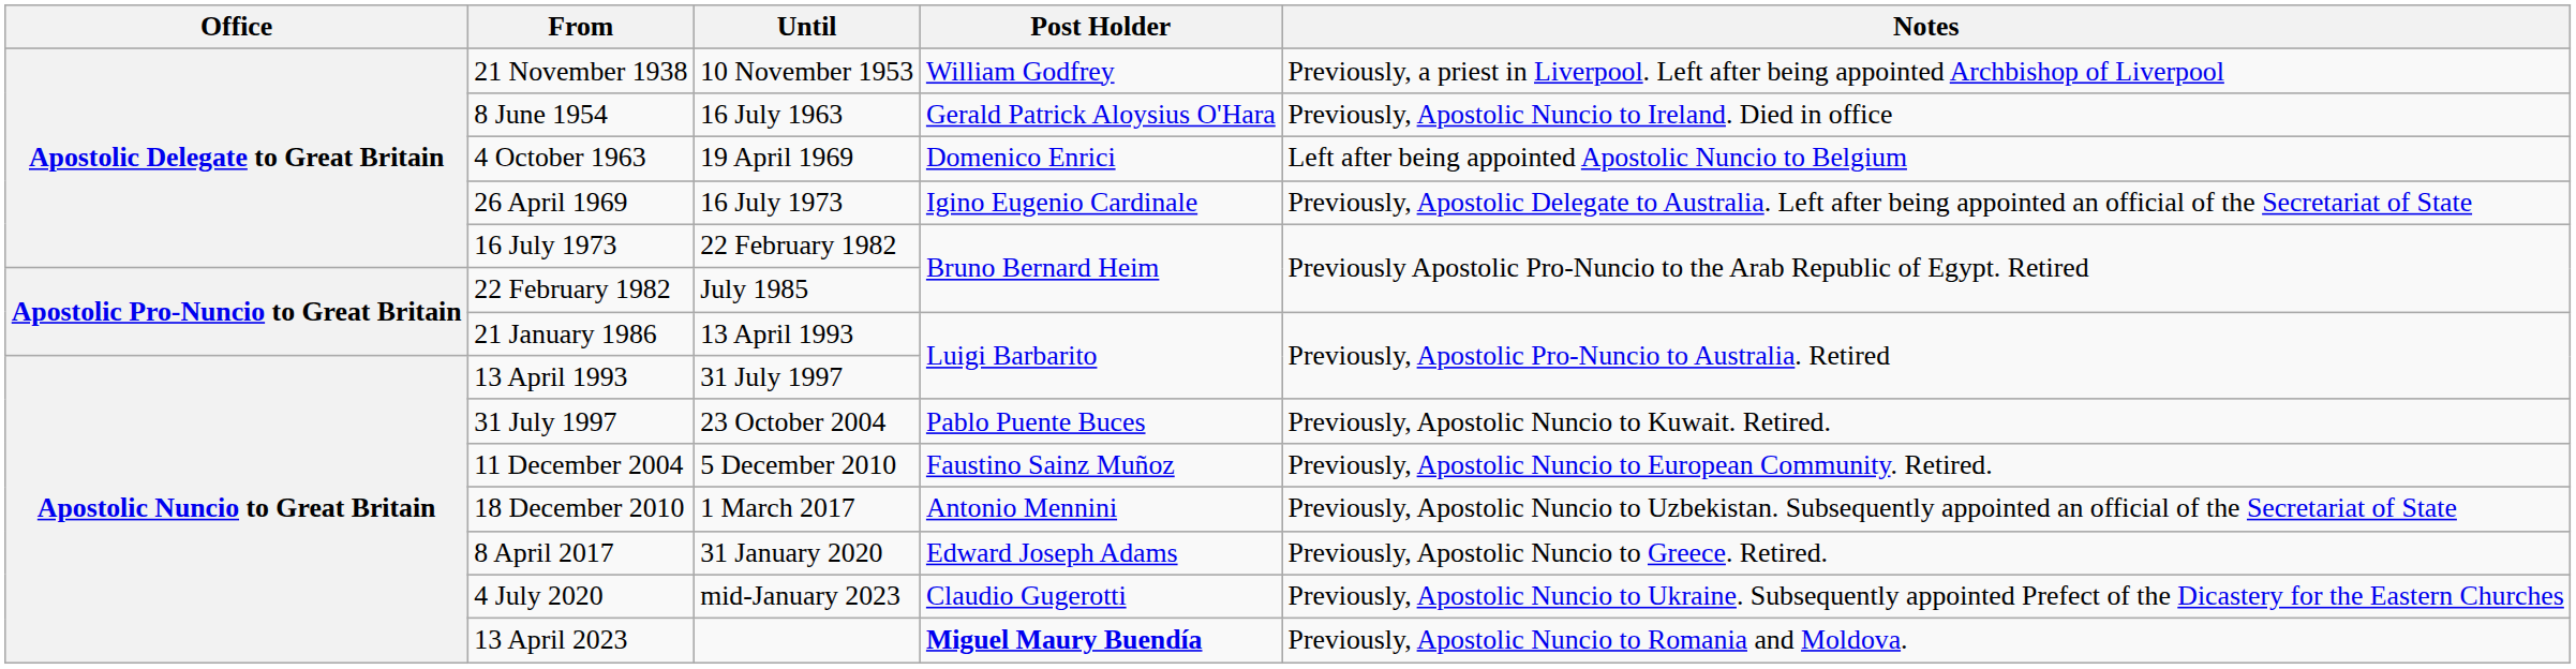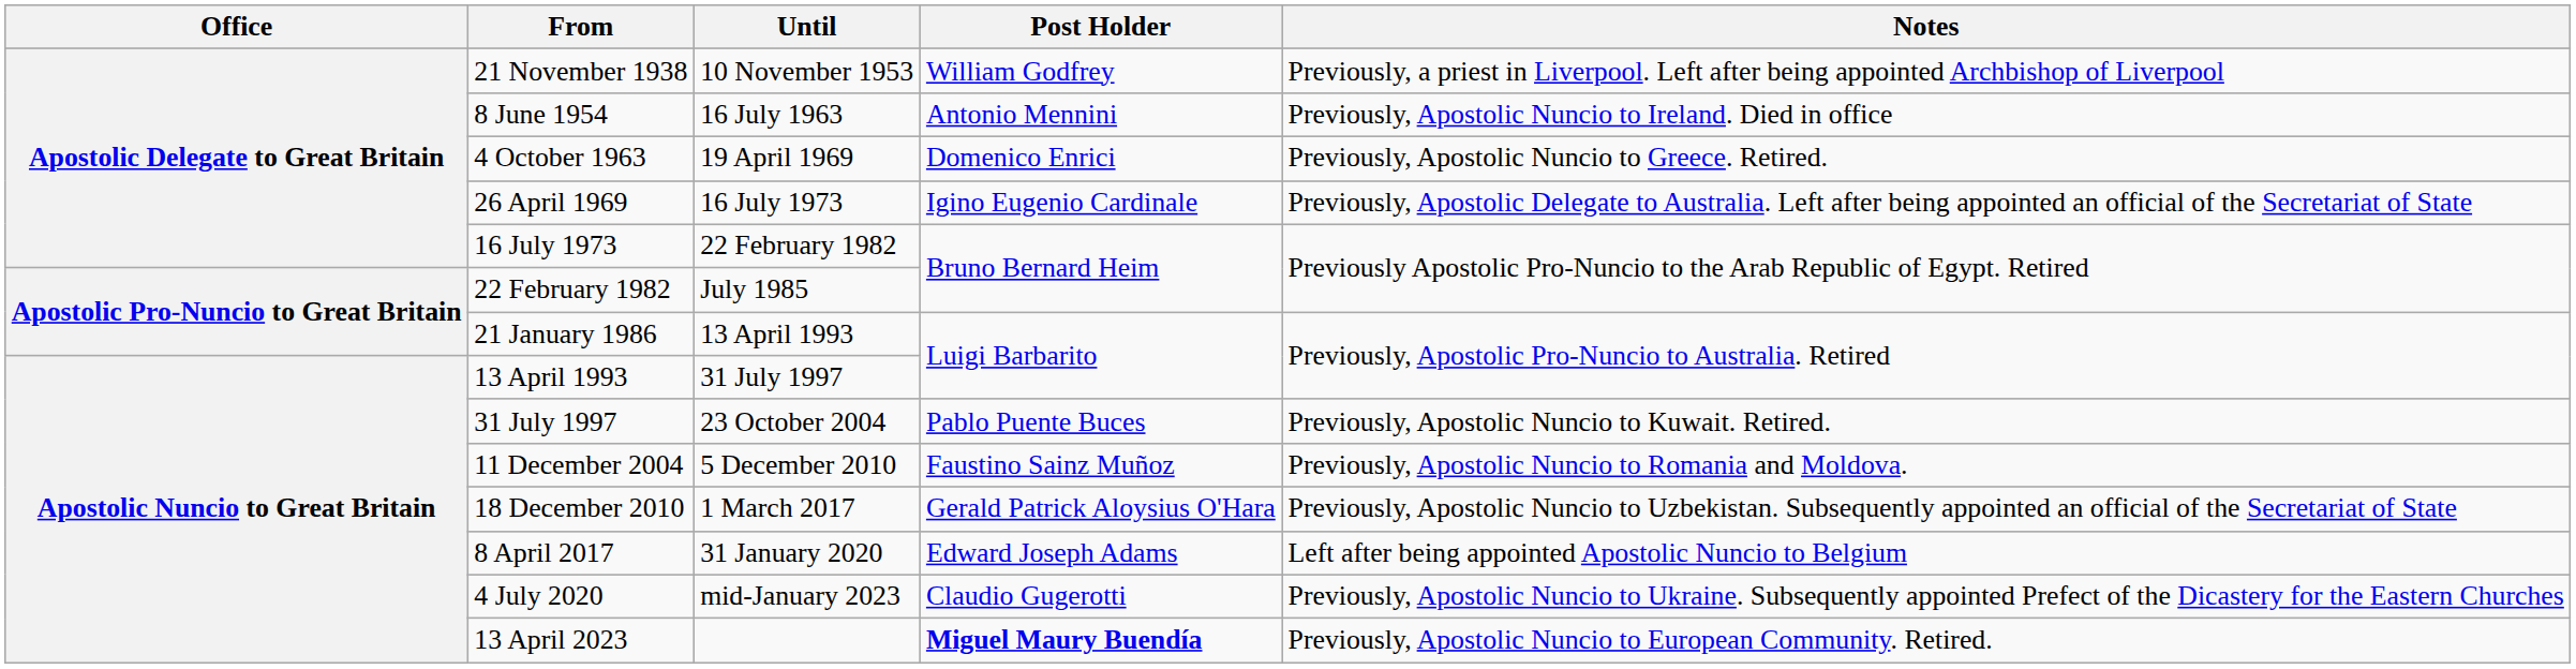 <table class="wikitable">
 <tr>
 <th>Office</th>
 <th>From</th>
 <th>Until</th>
 <th>Post Holder</th>
 <th>Notes</th>
 </tr>
 <tr>
 <th rowspan=5><a href='#'>Apostolic Delegate</a> to Great Britain</th>
 <td>21 November 1938</td>
 <td>10 November 1953</td>
 <td><a href='#'>William Godfrey</a></td>
 <td>Previously, a priest in <a href='#'>Liverpool</a>. Left after being appointed <a href='#'>Archbishop of Liverpool</a></td>
 </tr>
 <tr>
 <td>8 June 1954</td>
 <td>16 July 1963</td>
-<td><a href='#'>Gerald Patrick Aloysius O'Hara</a></td>
+<td><a href='#'>Antonio Mennini</a></td>
 <td>Previously, <a href='#'>Apostolic Nuncio to Ireland</a>. Died in office</td>
 </tr>
 <tr>
 <td>4 October 1963</td>
 <td>19 April 1969</td>
 <td><a href='#'>Domenico Enrici</a></td>
-<td>Left after being appointed <a href='#'>Apostolic Nuncio to Belgium</a></td>
+<td>Previously, Apostolic Nuncio to <a href='#'>Greece</a>. Retired.</td>
 </tr>
 <tr>
 <td>26 April 1969</td>
 <td>16 July 1973</td>
 <td><a href='#'>Igino Eugenio Cardinale</a></td>
 <td>Previously, <a href='#'>Apostolic Delegate to Australia</a>. Left after being appointed an official of the <a href='#'>Secretariat of State</a></td>
 </tr>
 <tr>
 <td>16 July 1973</td>
 <td>22 February 1982</td>
 <td rowspan=2><a href='#'>Bruno Bernard Heim</a></td>
 <td rowspan=2>Previously Apostolic Pro-Nuncio to the Arab Republic of Egypt. Retired</td>
 </tr>
 <tr>
 <th rowspan=2><a href='#'>Apostolic Pro-Nuncio</a> to Great Britain</th>
 <td>22 February 1982</td>
 <td>July 1985</td>
 </tr>
 <tr>
 <td>21 January 1986</td>
 <td>13 April 1993</td>
 <td rowspan=2><a href='#'>Luigi Barbarito</a></td>
 <td rowspan=2>Previously, <a href='#'>Apostolic Pro-Nuncio to Australia</a>. Retired</td>
 </tr>
 <tr>
 <th rowspan=7><a href='#'>Apostolic Nuncio</a> to Great Britain</th>
 <td>13 April 1993</td>
 <td>31 July 1997</td>
 </tr>
 <tr>
 <td>31 July 1997</td>
 <td>23 October 2004</td>
 <td><a href='#'>Pablo Puente Buces</a></td>
 <td>Previously, Apostolic Nuncio to Kuwait. Retired.</td>
 </tr>
 <tr>
 <td>11 December 2004</td>
 <td>5 December 2010</td>
 <td><a href='#'>Faustino Sainz Muñoz</a></td>
-<td>Previously, <a href='#'>Apostolic Nuncio to European Community</a>. Retired.</td>
+<td>Previously, <a href='#'>Apostolic Nuncio to Romania</a> and <a href='#'>Moldova</a>.</td>
 </tr>
 <tr>
 <td>18 December 2010</td>
 <td>1 March 2017</td>
-<td><a href='#'>Antonio Mennini</a></td>
+<td><a href='#'>Gerald Patrick Aloysius O'Hara</a></td>
 <td>Previously, Apostolic Nuncio to Uzbekistan. Subsequently appointed an official of the <a href='#'>Secretariat of State</a></td>
 </tr>
 <tr>
 <td>8 April 2017</td>
 <td>31 January 2020</td>
 <td><a href='#'>Edward Joseph Adams</a></td>
-<td>Previously, Apostolic Nuncio to <a href='#'>Greece</a>. Retired.</td>
+<td>Left after being appointed <a href='#'>Apostolic Nuncio to Belgium</a></td>
 </tr>
 <tr>
 <td>4 July 2020</td>
 <td>mid-January 2023</td>
 <td><a href='#'>Claudio Gugerotti</a></td>
 <td>Previously, <a href='#'>Apostolic Nuncio to Ukraine</a>. Subsequently appointed Prefect of the <a href='#'>Dicastery for the Eastern Churches</a></td>
 </tr>
 <tr>
 <td>13 April 2023</td>
 <td></td>
 <td><strong><a href='#'>Miguel Maury Buendía</a></strong></td>
-<td>Previously, <a href='#'>Apostolic Nuncio to Romania</a> and <a href='#'>Moldova</a>.</td>
+<td>Previously, <a href='#'>Apostolic Nuncio to European Community</a>. Retired.</td>
 </tr>
 </table>
